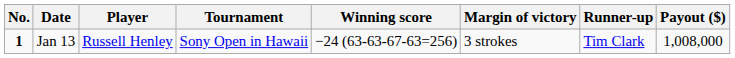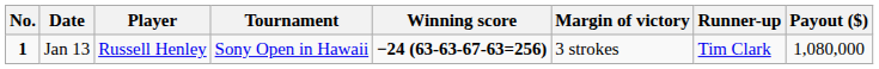 <table class="wikitable" style="font-size:95%;">
 <tr>
 <th>No.</th>
 <th>Date</th>
 <th>Player</th>
 <th>Tournament</th>
 <th>Winning score</th>
 <th>Margin of victory</th>
 <th>Runner-up</th>
 <th>Payout ($)</th>
 </tr>
 <tr>
 <td align=center><strong>1</strong></td>
 <td>Jan 13</td>
 <td> <a href='#'>Russell Henley</a></td>
 <td><a href='#'>Sony Open in Hawaii</a></td>
-<td>−24 (63-63-67-63=256)</td>
+<td><strong>−24 (63-63-67-63=256)</strong></td>
 <td>3 strokes</td>
 <td> <a href='#'>Tim Clark</a></td>
-<td align=center>1,008,000</td>
+<td align=center>1,080,000</td>
 </tr>
 </table>
